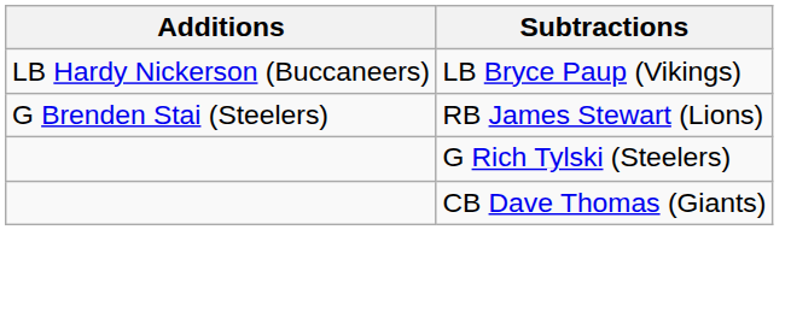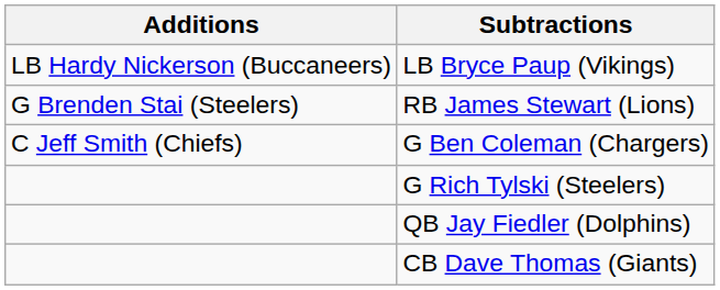 <table class="wikitable">
 <tr>
 <th>Additions</th>
 <th>Subtractions</th>
 </tr>
 <tr>
 <td>LB <a href='#'>Hardy Nickerson</a> (Buccaneers)</td>
 <td>LB <a href='#'>Bryce Paup</a> (Vikings)</td>
 </tr>
 <tr>
 <td>G <a href='#'>Brenden Stai</a> (Steelers)</td>
 <td>RB <a href='#'>James Stewart</a> (Lions)</td>
 </tr>
 <tr>
+<td>C <a href='#'>Jeff Smith</a> (Chiefs)</td>
+<td>G <a href='#'>Ben Coleman</a> (Chargers)</td>
+</tr>
+<tr>
 <td></td>
 <td>G <a href='#'>Rich Tylski</a> (Steelers)</td>
+</tr>
+<tr>
+<td></td>
+<td>QB <a href='#'>Jay Fiedler</a> (Dolphins)</td>
 </tr>
 <tr>
 <td></td>
 <td>CB <a href='#'>Dave Thomas</a> (Giants)</td>
 </tr>
 </table>
